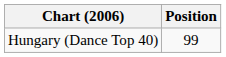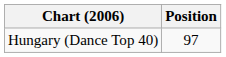 <table class="wikitable">
 <tr>
 <th>Chart (2006)</th>
 <th>Position</th>
 </tr>
 <tr>
 <td>Hungary (Dance Top 40)</td>
-<td style="text-align:center;">99</td>
+<td style="text-align:center;">97</td>
 </tr>
 </table>
